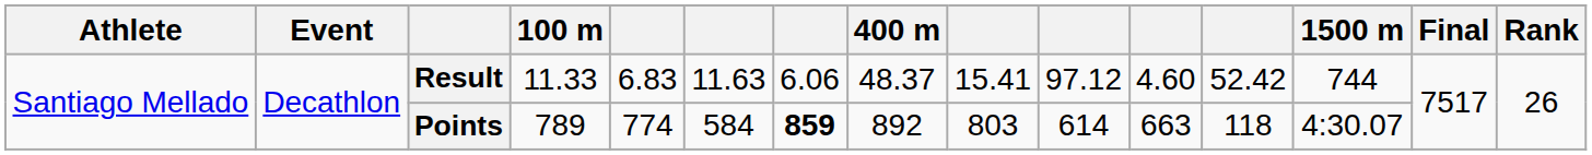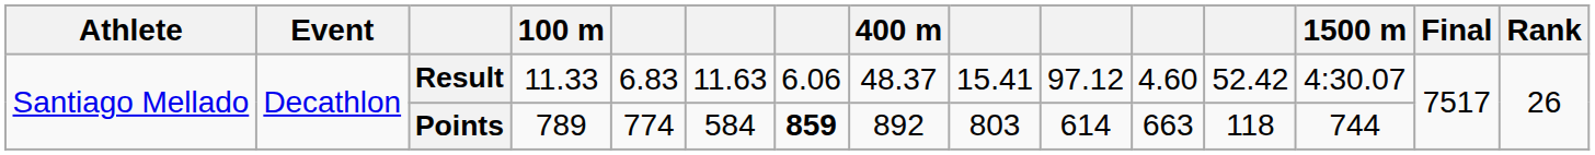 <table class="wikitable" style="font-size:90%">
 <tr>
 <th>Athlete</th>
 <th>Event</th>
 <th></th>
 <th>100 m</th>
 <th></th>
 <th></th>
 <th></th>
 <th>400 m</th>
 <th></th>
 <th></th>
 <th></th>
 <th></th>
 <th>1500 m</th>
 <th>Final</th>
 <th>Rank</th>
 </tr>
 <tr align=center>
 <td rowspan=2 align=left><a href='#'>Santiago Mellado</a></td>
 <td rowspan=2 align=left><a href='#'>Decathlon</a></td>
 <th style="font-size:95%">Result</th>
 <td>11.33</td>
 <td>6.83</td>
 <td>11.63</td>
 <td>6.06</td>
 <td>48.37</td>
 <td>15.41</td>
 <td>97.12</td>
 <td>4.60</td>
 <td>52.42</td>
-<td>744</td>
+<td>4:30.07</td>
 <td rowspan=2>7517</td>
 <td rowspan=2>26</td>
 </tr>
 <tr align=center>
 <th style="font-size:95%">Points</th>
 <td>789</td>
 <td>774</td>
 <td>584</td>
 <td><strong>859</strong></td>
 <td>892</td>
 <td>803</td>
 <td>614</td>
 <td>663</td>
 <td>118</td>
-<td>4:30.07</td>
+<td>744</td>
 </tr>
 </table>
